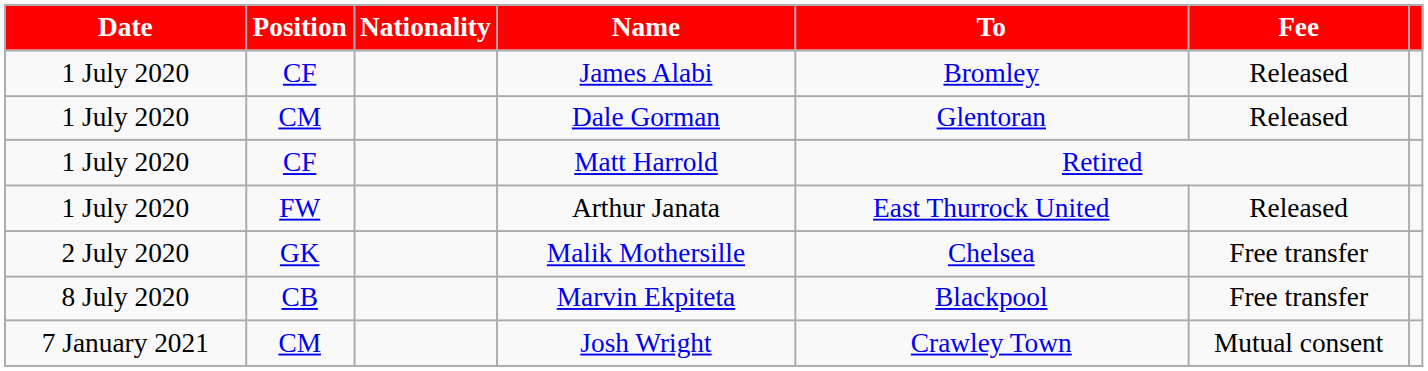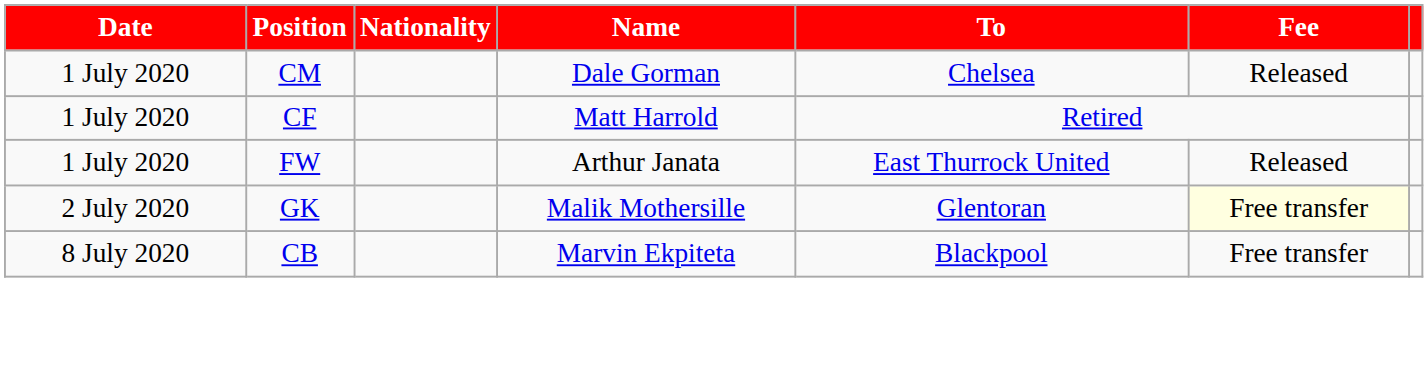 <table class="wikitable"  style="text-align:center; font-size:90%; ">
 <tr>
 <th style="background:red; color:white; width:120px;">Date</th>
 <th style="background:red; color:white; width:50px;">Position</th>
 <th style="background:red; color:white; width:50px;">Nationality</th>
 <th style="background:red; color:white; width:150px;">Name</th>
 <th style="background:red; color:white; width:200px;">To</th>
 <th style="background:red; color:white; width:110px;">Fee</th>
 <th style="background:red; color:white;"></th>
 </tr>
 <tr>
 <td>1 July 2020</td>
-<td><a href='#'>CF</a></td>
-<td></td>
-<td><a href='#'>James Alabi</a></td>
-<td> <a href='#'>Bromley</a></td>
-<td>Released</td>
-<td></td>
-</tr>
-<tr>
-<td>1 July 2020</td>
 <td><a href='#'>CM</a></td>
 <td></td>
 <td><a href='#'>Dale Gorman</a></td>
-<td> <a href='#'>Glentoran</a></td>
+<td> <a href='#'>Chelsea</a></td>
 <td>Released</td>
 <td></td>
 </tr>
 <tr>
 <td>1 July 2020</td>
 <td><a href='#'>CF</a></td>
 <td></td>
 <td><a href='#'>Matt Harrold</a></td>
 <td colspan="2"><a href='#'>Retired</a></td>
 <td></td>
 </tr>
 <tr>
 <td>1 July 2020</td>
 <td><a href='#'>FW</a></td>
 <td></td>
 <td>Arthur Janata</td>
 <td> <a href='#'>East Thurrock United</a></td>
 <td>Released</td>
 <td></td>
 </tr>
 <tr>
 <td>2 July 2020</td>
 <td><a href='#'>GK</a></td>
 <td></td>
 <td><a href='#'>Malik Mothersille</a></td>
-<td> <a href='#'>Chelsea</a></td>
-<td>Free transfer</td>
+<td> <a href='#'>Glentoran</a></td>
+<td style="background: lightyellow;">Free transfer</td>
 <td></td>
 </tr>
 <tr>
 <td>8 July 2020</td>
 <td><a href='#'>CB</a></td>
 <td></td>
 <td><a href='#'>Marvin Ekpiteta</a></td>
 <td> <a href='#'>Blackpool</a></td>
 <td>Free transfer</td>
 <td></td>
 </tr>
-<tr>
-<td>7 January 2021</td>
-<td><a href='#'>CM</a></td>
-<td></td>
-<td><a href='#'>Josh Wright</a></td>
-<td> <a href='#'>Crawley Town</a></td>
-<td>Mutual consent</td>
-<td></td>
-</tr>
 </table>
